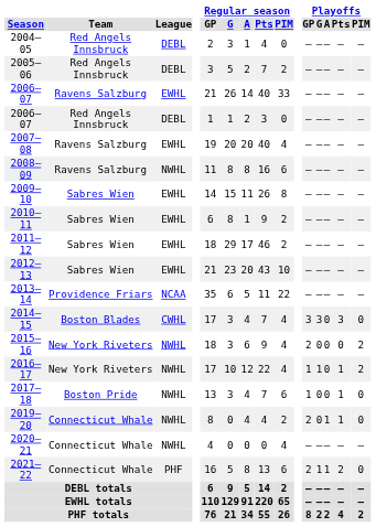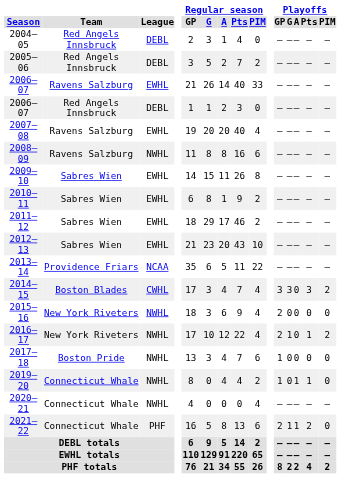 <table border="0" cellpadding="1" cellspacing="0" width="75%" style="text-align:center">
 <tr>
 <th colspan="3" bgcolor="#ffffff"> </th>
 <th rowspan="93" bgcolor="#ffffff"> </th>
 <th colspan="5"><a href='#'>Regular season</a></th>
 <th rowspan="93" bgcolor="#ffffff"> </th>
 <th colspan="5"><a href='#'>Playoffs</a></th>
 </tr>
 <tr bgcolor="#e0e0e0">
 <th><a href='#'>Season</a></th>
 <th>Team</th>
 <th>League</th>
 <th>GP</th>
 <th><a href='#'>G</a></th>
 <th><a href='#'>A</a></th>
 <th><a href='#'>Pts</a></th>
 <th><a href='#'>PIM</a></th>
 <th>GP</th>
 <th>G</th>
 <th>A</th>
 <th>Pts</th>
 <th>PIM</th>
 </tr>
 <tr>
 <td>2004–05</td>
 <td><a href='#'>Red Angels Innsbruck</a></td>
 <td><a href='#'>DEBL</a></td>
 <td>2</td>
 <td>3</td>
 <td>1</td>
 <td>4</td>
 <td>0</td>
 <td>–</td>
 <td>–</td>
 <td>–</td>
 <td>–</td>
 <td>–</td>
 </tr>
 <tr bgcolor="#f0f0f0">
 <td>2005–06</td>
 <td>Red Angels Innsbruck</td>
 <td>DEBL</td>
 <td>3</td>
 <td>5</td>
 <td>2</td>
 <td>7</td>
 <td>2</td>
 <td>–</td>
 <td>–</td>
 <td>–</td>
 <td>–</td>
 <td>–</td>
 </tr>
 <tr>
 <td><a href='#'>2006–07</a></td>
 <td><a href='#'>Ravens Salzburg</a></td>
 <td><a href='#'>EWHL</a></td>
 <td>21</td>
 <td>26</td>
 <td>14</td>
 <td>40</td>
 <td>33</td>
 <td>–</td>
 <td>–</td>
 <td>–</td>
 <td>–</td>
 <td>–</td>
 </tr>
 <tr bgcolor="#f0f0f0">
 <td>2006–07</td>
 <td>Red Angels Innsbruck</td>
 <td>DEBL</td>
 <td>1</td>
 <td>1</td>
 <td>2</td>
 <td>3</td>
 <td>0</td>
 <td>–</td>
 <td>–</td>
 <td>–</td>
 <td>–</td>
 <td>–</td>
 </tr>
 <tr>
 <td><a href='#'>2007–08</a></td>
 <td>Ravens Salzburg</td>
 <td>EWHL</td>
 <td>19</td>
 <td>20</td>
 <td>20</td>
 <td>40</td>
 <td>4</td>
 <td>–</td>
 <td>–</td>
 <td>–</td>
 <td>–</td>
 <td>–</td>
 </tr>
 <tr bgcolor="#f0f0f0">
 <td><a href='#'>2008–09</a></td>
 <td>Ravens Salzburg</td>
 <td>NWHL</td>
 <td>11</td>
 <td>8</td>
 <td>8</td>
 <td>16</td>
 <td>6</td>
 <td>–</td>
 <td>–</td>
 <td>–</td>
 <td>–</td>
 <td>–</td>
 </tr>
 <tr>
 <td><a href='#'>2009–10</a></td>
 <td><a href='#'>Sabres Wien</a></td>
 <td>EWHL</td>
 <td>14</td>
 <td>15</td>
 <td>11</td>
 <td>26</td>
 <td>8</td>
 <td>–</td>
 <td>–</td>
 <td>–</td>
 <td>–</td>
 <td>–</td>
 </tr>
 <tr bgcolor="#f0f0f0">
 <td><a href='#'>2010–11</a></td>
 <td>Sabres Wien</td>
 <td>EWHL</td>
 <td>6</td>
 <td>8</td>
 <td>1</td>
 <td>9</td>
 <td>2</td>
 <td>–</td>
 <td>–</td>
 <td>–</td>
 <td>–</td>
 <td>–</td>
 </tr>
 <tr>
 <td><a href='#'>2011–12</a></td>
 <td>Sabres Wien</td>
 <td>EWHL</td>
 <td>18</td>
 <td>29</td>
 <td>17</td>
 <td>46</td>
 <td>2</td>
 <td>–</td>
 <td>–</td>
 <td>–</td>
 <td>–</td>
 <td>–</td>
 </tr>
 <tr bgcolor="#f0f0f0">
 <td><a href='#'>2012–13</a></td>
 <td>Sabres Wien</td>
 <td>EWHL</td>
 <td>21</td>
 <td>23</td>
 <td>20</td>
 <td>43</td>
 <td>10</td>
 <td>–</td>
 <td>–</td>
 <td>–</td>
 <td>–</td>
 <td>–</td>
 </tr>
 <tr>
 <td><a href='#'>2013–14</a></td>
 <td><a href='#'>Providence Friars</a></td>
 <td><a href='#'>NCAA</a></td>
 <td>35</td>
 <td>6</td>
 <td>5</td>
 <td>11</td>
 <td>22</td>
 <td>–</td>
 <td>–</td>
 <td>–</td>
 <td>–</td>
 <td>–</td>
 </tr>
 <tr bgcolor="#f0f0f0">
 <td><a href='#'>2014–15</a></td>
 <td><a href='#'>Boston Blades</a></td>
 <td><a href='#'>CWHL</a></td>
 <td>17</td>
 <td>3</td>
 <td>4</td>
 <td>7</td>
 <td>4</td>
 <td>3</td>
 <td>3</td>
 <td>0</td>
 <td>3</td>
-<td>0</td>
+<td>2</td>
 </tr>
 <tr>
 <td><a href='#'>2015–16</a></td>
 <td><a href='#'>New York Riveters</a></td>
 <td><a href='#'>NWHL</a></td>
 <td>18</td>
 <td>3</td>
 <td>6</td>
 <td>9</td>
 <td>4</td>
 <td>2</td>
 <td>0</td>
 <td>0</td>
 <td>0</td>
-<td>2</td>
+<td>0</td>
 </tr>
 <tr bgcolor="#f0f0f0">
 <td><a href='#'>2016–17</a></td>
 <td>New York Riveters</td>
 <td>NWHL</td>
 <td>17</td>
 <td>10</td>
 <td>12</td>
 <td>22</td>
 <td>4</td>
-<td>1</td>
+<td>2</td>
 <td>1</td>
 <td>0</td>
 <td>1</td>
 <td>2</td>
 </tr>
 <tr>
 <td><a href='#'>2017–18</a></td>
 <td><a href='#'>Boston Pride</a></td>
 <td>NWHL</td>
 <td>13</td>
 <td>3</td>
 <td>4</td>
 <td>7</td>
 <td>6</td>
 <td>1</td>
 <td>0</td>
 <td>0</td>
-<td>1</td>
+<td>0</td>
 <td>0</td>
 </tr>
 <tr bgcolor="#f0f0f0">
 <td><a href='#'>2019–20</a></td>
 <td><a href='#'>Connecticut Whale</a></td>
 <td>NWHL</td>
 <td>8</td>
 <td>0</td>
 <td>4</td>
 <td>4</td>
 <td>2</td>
-<td>2</td>
+<td>1</td>
 <td>0</td>
 <td>1</td>
 <td>1</td>
 <td>0</td>
 </tr>
 <tr>
 <td><a href='#'>2020–21</a></td>
 <td>Connecticut Whale</td>
 <td>NWHL</td>
 <td>4</td>
 <td>0</td>
 <td>0</td>
 <td>0</td>
 <td>4</td>
 <td>–</td>
 <td>–</td>
 <td>–</td>
 <td>–</td>
 <td>–</td>
 </tr>
 <tr bgcolor="#f0f0f0">
 <td><a href='#'>2021–22</a></td>
 <td>Connecticut Whale</td>
 <td>PHF</td>
 <td>16</td>
 <td>5</td>
 <td>8</td>
 <td>13</td>
 <td>6</td>
 <td>2</td>
 <td>1</td>
 <td>1</td>
 <td>2</td>
 <td>0</td>
 </tr>
 <tr bgcolor="#e0e0e0">
 <th colspan="3">DEBL totals</th>
 <th>6</th>
 <th>9</th>
 <th>5</th>
 <th>14</th>
 <th>2</th>
 <th>–</th>
 <th>–</th>
 <th>–</th>
 <th>–</th>
 <th>–</th>
 </tr>
 <tr bgcolor="#e0e0e0">
 <th colspan="3">EWHL totals</th>
 <th>110</th>
 <th>129</th>
 <th>91</th>
 <th>220</th>
 <th>65</th>
 <th>–</th>
 <th>–</th>
 <th>–</th>
 <th>–</th>
 <th>–</th>
 </tr>
 <tr bgcolor="#e0e0e0">
 <th colspan="3">PHF totals</th>
 <th>76</th>
 <th>21</th>
 <th>34</th>
 <th>55</th>
 <th>26</th>
 <th>8</th>
 <th>2</th>
 <th>2</th>
 <th>4</th>
 <th>2</th>
 </tr>
 </table>
